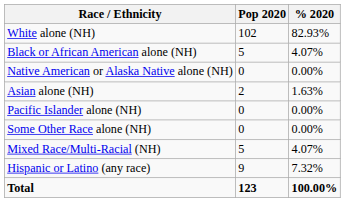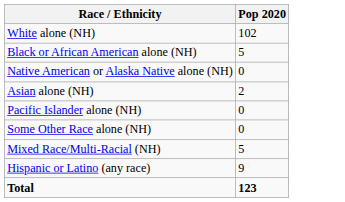 <table class="wikitable">
 <tr>
 <th>Race / Ethnicity</th>
 <th>Pop 2020</th>
-<th>% 2020</th>
 </tr>
 <tr>
 <td><a href='#'>White</a> alone (NH)</td>
 <td>102</td>
-<td>82.93%</td>
 </tr>
 <tr>
 <td><a href='#'>Black or African American</a> alone (NH)</td>
 <td>5</td>
-<td>4.07%</td>
 </tr>
 <tr>
 <td><a href='#'>Native American</a> or <a href='#'>Alaska Native</a> alone (NH)</td>
 <td>0</td>
-<td>0.00%</td>
 </tr>
 <tr>
 <td><a href='#'>Asian</a> alone (NH)</td>
 <td>2</td>
-<td>1.63%</td>
 </tr>
 <tr>
 <td><a href='#'>Pacific Islander</a> alone (NH)</td>
 <td>0</td>
-<td>0.00%</td>
 </tr>
 <tr>
 <td><a href='#'>Some Other Race</a> alone (NH)</td>
 <td>0</td>
-<td>0.00%</td>
 </tr>
 <tr>
 <td><a href='#'>Mixed Race/Multi-Racial</a> (NH)</td>
 <td>5</td>
-<td>4.07%</td>
 </tr>
 <tr>
 <td><a href='#'>Hispanic or Latino</a> (any race)</td>
 <td>9</td>
-<td>7.32%</td>
 </tr>
 <tr>
 <td><strong>Total</strong></td>
 <td><strong>123</strong></td>
-<td><strong>100.00%</strong></td>
 </tr>
 </table>
